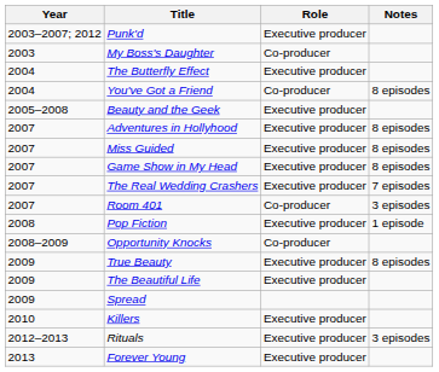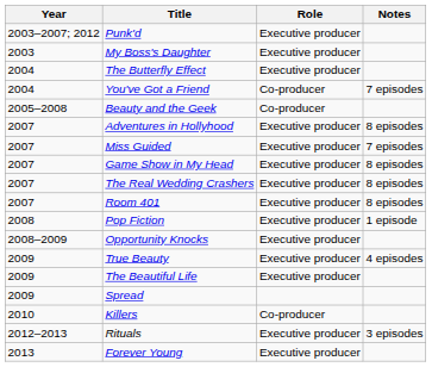 <table class="wikitable sortable">
 <tr>
 <th>Year</th>
 <th>Title</th>
 <th>Role</th>
 <th class="unsortable">Notes</th>
 </tr>
 <tr>
 <td>2003–2007; 2012</td>
 <td><em><a href='#'>Punk'd</a></em></td>
 <td>Executive producer</td>
 <td></td>
 </tr>
 <tr>
 <td>2003</td>
 <td><em><a href='#'>My Boss's Daughter</a></em></td>
-<td>Co-producer</td>
+<td>Executive producer</td>
 <td></td>
 </tr>
 <tr>
 <td>2004</td>
 <td><em><a href='#'>The Butterfly Effect</a></em></td>
 <td>Executive producer</td>
 <td></td>
 </tr>
 <tr>
 <td>2004</td>
 <td><em><a href='#'>You've Got a Friend</a></em></td>
 <td>Co-producer</td>
-<td>8 episodes</td>
+<td>7 episodes</td>
 </tr>
 <tr>
 <td>2005–2008</td>
 <td><em><a href='#'>Beauty and the Geek</a></em></td>
-<td>Executive producer</td>
+<td>Co-producer</td>
 <td></td>
 </tr>
 <tr>
 <td>2007</td>
 <td><em><a href='#'>Adventures in Hollyhood</a></em></td>
 <td>Executive producer</td>
 <td>8 episodes</td>
 </tr>
 <tr>
 <td>2007</td>
 <td><em><a href='#'>Miss Guided</a></em></td>
 <td>Executive producer</td>
-<td>8 episodes</td>
+<td>7 episodes</td>
 </tr>
 <tr>
 <td>2007</td>
 <td><em><a href='#'>Game Show in My Head</a></em></td>
 <td>Executive producer</td>
 <td>8 episodes</td>
 </tr>
 <tr>
 <td>2007</td>
 <td><em><a href='#'>The Real Wedding Crashers</a></em></td>
 <td>Executive producer</td>
-<td>7 episodes</td>
+<td>8 episodes</td>
 </tr>
 <tr>
 <td>2007</td>
 <td><em><a href='#'>Room 401</a></em></td>
-<td>Co-producer</td>
-<td>3 episodes</td>
+<td>Executive producer</td>
+<td>8 episodes</td>
 </tr>
 <tr>
 <td>2008</td>
 <td><em><a href='#'>Pop Fiction</a></em></td>
 <td>Executive producer</td>
 <td>1 episode</td>
 </tr>
 <tr>
 <td>2008–2009</td>
 <td><em><a href='#'>Opportunity Knocks</a></em></td>
-<td>Co-producer</td>
+<td>Executive producer</td>
 <td></td>
 </tr>
 <tr>
 <td>2009</td>
 <td><em><a href='#'>True Beauty</a></em></td>
 <td>Executive producer</td>
-<td>8 episodes</td>
+<td>4 episodes</td>
 </tr>
 <tr>
 <td>2009</td>
 <td><em><a href='#'>The Beautiful Life</a></em></td>
 <td>Executive producer</td>
 <td></td>
 </tr>
 <tr>
 <td>2009</td>
 <td><em><a href='#'>Spread</a></em></td>
 <td></td>
 <td></td>
 </tr>
 <tr>
 <td>2010</td>
 <td><em><a href='#'>Killers</a></em></td>
-<td>Executive producer</td>
+<td>Co-producer</td>
 <td></td>
 </tr>
 <tr>
 <td>2012–2013</td>
 <td><em>Rituals</em></td>
 <td>Executive producer</td>
 <td>3 episodes</td>
 </tr>
 <tr>
 <td>2013</td>
 <td><em><a href='#'>Forever Young</a></em></td>
 <td>Executive producer</td>
 <td></td>
 </tr>
 </table>
